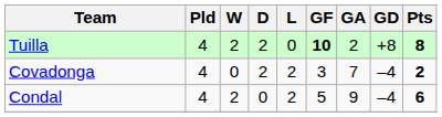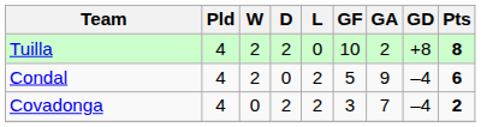 <table class="wikitable" style="text-align: center;">
 <tr>
 <th width=165>Team</th>
 <th width=20>Pld</th>
 <th width=20>W</th>
 <th width=20>D</th>
 <th width=20>L</th>
 <th width=20>GF</th>
 <th width=20>GA</th>
 <th width=20>GD</th>
 <th width=20>Pts</th>
 </tr>
 <tr bgcolor=#ccffcc>
 <td align=left><a href='#'>Tuilla</a></td>
 <td>4</td>
 <td>2</td>
 <td>2</td>
 <td>0</td>
-<td><strong>10</strong></td>
+<td>10</td>
 <td>2</td>
 <td>+8</td>
 <td><strong>8</strong></td>
+</tr>
+<tr>
+<td align=left><a href='#'>Condal</a></td>
+<td>4</td>
+<td>2</td>
+<td>0</td>
+<td>2</td>
+<td>5</td>
+<td>9</td>
+<td>–4</td>
+<td><strong>6</strong></td>
 </tr>
 <tr>
 <td align=left><a href='#'>Covadonga</a></td>
 <td>4</td>
 <td>0</td>
 <td>2</td>
 <td>2</td>
 <td>3</td>
 <td>7</td>
 <td>–4</td>
 <td><strong>2</strong></td>
 </tr>
 <tr>
-<td align=left><a href='#'>Condal</a></td>
-<td>4</td>
-<td>2</td>
-<td>0</td>
-<td>2</td>
-<td>5</td>
-<td>9</td>
-<td>–4</td>
-<td><strong>6</strong></td>
-</tr>
-<tr>
 </tr>
 </table>
